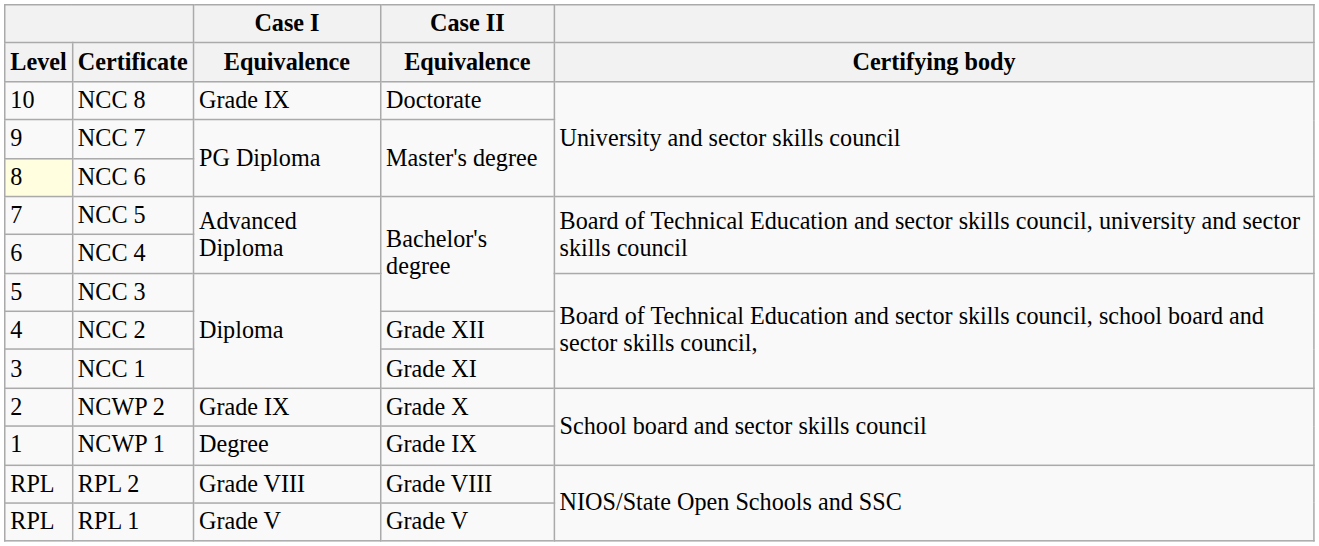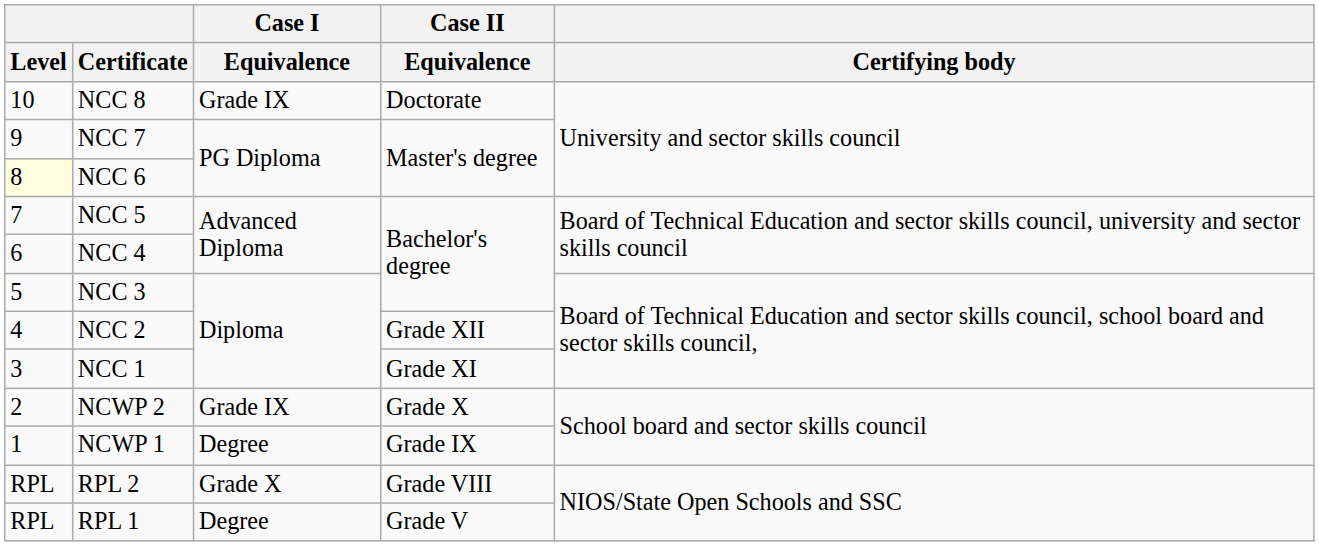 <table class="wikitable">
 <tr>
 <th colspan=2></th>
 <th>Case I</th>
 <th>Case II</th>
 <th></th>
 </tr>
 <tr>
 <th>Level</th>
 <th>Certificate</th>
 <th>Equivalence</th>
 <th>Equivalence</th>
 <th>Certifying body</th>
 </tr>
 <tr>
 <td>10</td>
 <td>NCC 8</td>
 <td>Grade IX</td>
 <td>Doctorate</td>
 <td rowspan=3>University and sector skills council</td>
 </tr>
 <tr>
 <td>9</td>
 <td>NCC 7</td>
 <td rowspan=2>PG Diploma</td>
 <td rowspan=2>Master's degree</td>
 </tr>
 <tr>
 <td style="background: lightyellow;">8</td>
 <td>NCC 6</td>
 </tr>
 <tr>
 <td>7</td>
 <td>NCC 5</td>
 <td rowspan=2>Advanced Diploma</td>
 <td rowspan=3>Bachelor's degree</td>
 <td rowspan=2>Board of Technical Education and sector skills council, university and sector skills council</td>
 </tr>
 <tr>
 <td>6</td>
 <td>NCC 4</td>
 </tr>
 <tr>
 <td>5</td>
 <td>NCC 3</td>
 <td rowspan=3>Diploma</td>
 <td rowspan=3>Board of Technical Education and sector skills council, school board and sector skills council,</td>
 </tr>
 <tr>
 <td>4</td>
 <td>NCC 2</td>
 <td>Grade XII</td>
 </tr>
 <tr>
 <td>3</td>
 <td>NCC 1</td>
 <td>Grade XI</td>
 </tr>
 <tr>
 <td>2</td>
 <td>NCWP 2</td>
 <td>Grade IX</td>
 <td>Grade X</td>
 <td rowspan=2>School board and sector skills council</td>
 </tr>
 <tr>
 <td>1</td>
 <td>NCWP 1</td>
 <td>Degree</td>
 <td>Grade IX</td>
 </tr>
 <tr>
 <td>RPL</td>
 <td>RPL 2</td>
-<td>Grade VIII</td>
+<td>Grade X</td>
 <td>Grade VIII</td>
 <td rowspan=2>NIOS/State Open Schools and SSC</td>
 </tr>
 <tr>
 <td>RPL</td>
 <td>RPL 1</td>
-<td>Grade V</td>
+<td>Degree</td>
 <td>Grade V</td>
 </tr>
 </table>
